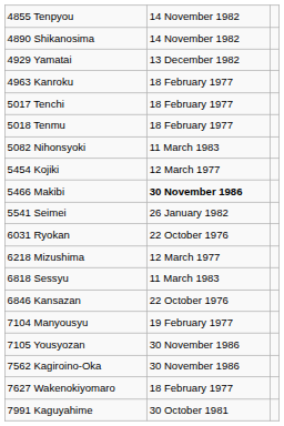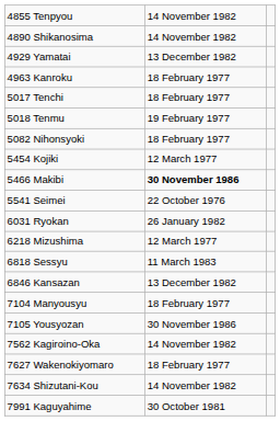 <table class="wikitable" style="font-size: 89%; float: left; width: 26em; margin-right: 1em; height: 560px">
 <tr>
 <td>4855 Tenpyou</td>
 <td>14 November 1982</td>
 <td> </td>
 </tr>
 <tr>
 <td>4890 Shikanosima</td>
 <td>14 November 1982</td>
 <td> </td>
 </tr>
 <tr>
 <td>4929 Yamatai</td>
 <td>13 December 1982</td>
 <td> </td>
 </tr>
 <tr>
 <td>4963 Kanroku</td>
 <td>18 February 1977</td>
 <td> </td>
 </tr>
 <tr>
 <td>5017 Tenchi</td>
 <td>18 February 1977</td>
 <td> </td>
 </tr>
 <tr>
 <td>5018 Tenmu</td>
-<td>18 February 1977</td>
+<td>19 February 1977</td>
 <td> </td>
 </tr>
 <tr>
 <td>5082 Nihonsyoki</td>
-<td>11 March 1983</td>
+<td>18 February 1977</td>
 <td> </td>
 </tr>
 <tr>
 <td>5454 Kojiki</td>
 <td>12 March 1977</td>
 <td> </td>
 </tr>
 <tr>
 <td>5466 Makibi</td>
 <td><strong>30 November 1986</strong></td>
 <td> </td>
 </tr>
 <tr>
 <td>5541 Seimei</td>
-<td>26 January 1982</td>
+<td>22 October 1976</td>
 <td> </td>
 </tr>
 <tr>
 <td>6031 Ryokan</td>
-<td>22 October 1976</td>
+<td>26 January 1982</td>
 <td> </td>
 </tr>
 <tr>
 <td>6218 Mizushima</td>
 <td>12 March 1977</td>
 <td> </td>
 </tr>
 <tr>
 <td>6818 Sessyu</td>
 <td>11 March 1983</td>
 <td> </td>
 </tr>
 <tr>
 <td>6846 Kansazan</td>
-<td>22 October 1976</td>
+<td>13 December 1982</td>
 <td> </td>
 </tr>
 <tr>
 <td>7104 Manyousyu</td>
-<td>19 February 1977</td>
+<td>18 February 1977</td>
 <td> </td>
 </tr>
 <tr>
 <td>7105 Yousyozan</td>
 <td>30 November 1986</td>
 <td> </td>
 </tr>
 <tr>
 <td>7562 Kagiroino-Oka</td>
-<td>30 November 1986</td>
+<td>14 November 1982</td>
 <td> </td>
 </tr>
 <tr>
 <td>7627 Wakenokiyomaro</td>
 <td>18 February 1977</td>
 <td> </td>
 </tr>
 <tr>
+<td>7634 Shizutani-Kou</td>
+<td>14 November 1982</td>
+<td> </td>
+</tr>
+<tr>
 <td>7991 Kaguyahime</td>
 <td>30 October 1981</td>
 <td> </td>
 </tr>
 </table>
